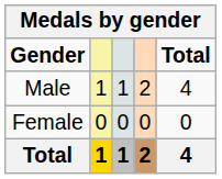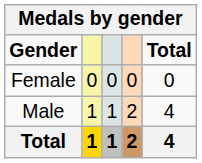 <table class="wikitable" style="font-size:85%; float:left">
 <tr style="background:#efefef;">
 <th colspan=5><strong>Medals by gender</strong></th>
 </tr>
 <tr align=center>
 <td><strong>Gender</strong></td>
 <td style="background:#f7f6a8;"></td>
 <td style="background:#dce5e5;"></td>
 <td style="background:#ffdab9;"></td>
 <td><strong>Total</strong></td>
 </tr>
 <tr align=center>
+<td>Female</td>
+<td style="background:#F7F6A8;">0</td>
+<td style="background:#DCE5E5;">0</td>
+<td style="background:#FFDAB9;">0</td>
+<td>0</td>
+</tr>
+<tr align=center>
 <td>Male</td>
 <td style="background:#F7F6A8;">1</td>
 <td style="background:#DCE5E5;">1</td>
 <td style="background:#FFDAB9;">2</td>
 <td>4</td>
-</tr>
-<tr align=center>
-<td>Female</td>
-<td style="background:#F7F6A8;">0</td>
-<td style="background:#DCE5E5;">0</td>
-<td style="background:#FFDAB9;">0</td>
-<td>0</td>
 </tr>
 <tr align=center>
 <th><strong>Total</strong></th>
 <th style="background:gold;"><strong>1</strong></th>
 <th style="background:silver;"><strong>1</strong></th>
 <th style="background:#c96;"><strong>2</strong></th>
 <th><strong>4</strong></th>
 </tr>
 </table>
